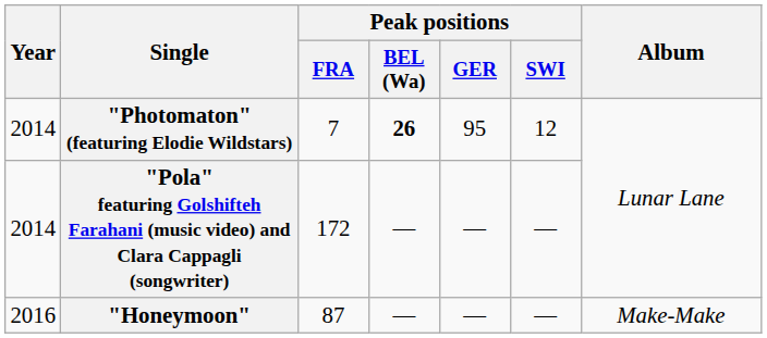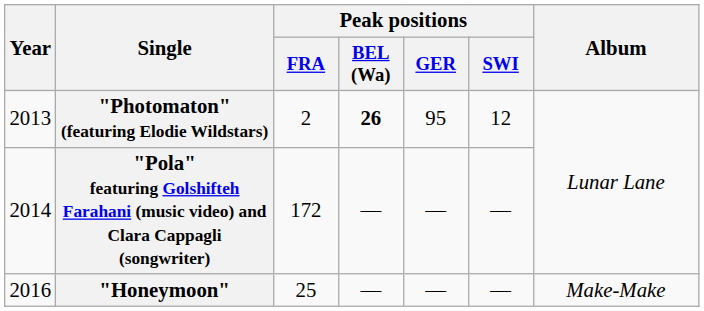 <table class="wikitable plainrowheaders" style="text-align:center">
 <tr>
 <th rowspan="2" width="10">Year</th>
 <th rowspan="2" width="160">Single</th>
 <th colspan="4" width="30">Peak positions</th>
 <th rowspan="2" width="120">Album</th>
 </tr>
 <tr>
 <th scope="col" style="width:3em;font-size:90%;"><a href='#'>FRA</a><br></th>
 <th scope="col" style="width:3em;font-size:90%;"><a href='#'>BEL</a> <br>(Wa)</th>
 <th scope="col" style="width:3em;font-size:90%;"><a href='#'>GER</a><br></th>
 <th scope="col" style="width:3em;font-size:90%;"><a href='#'>SWI</a><br></th>
 </tr>
 <tr>
-<td>2014</td>
+<td>2013</td>
 <th scope="row">"Photomaton" <br><small>(featuring Elodie Wildstars)</small></th>
-<td>7</td>
+<td>2</td>
 <td><strong>26</strong></td>
 <td>95</td>
 <td>12</td>
 <td rowspan="2"><em>Lunar Lane</em></td>
 </tr>
 <tr>
 <td>2014</td>
 <th scope="row">"Pola" <br><small>featuring <a href='#'>Golshifteh Farahani</a> (music video) and Clara Cappagli (songwriter)</small></th>
 <td>172</td>
 <td>—</td>
 <td>—</td>
 <td>—</td>
 </tr>
 <tr>
 <td>2016</td>
 <th scope="row">"Honeymoon"</th>
-<td>87<br></td>
+<td>25<br></td>
 <td>—</td>
 <td>—</td>
 <td>—</td>
 <td><em>Make-Make</em></td>
 </tr>
 </table>
